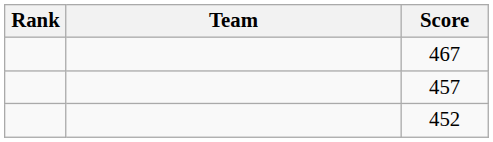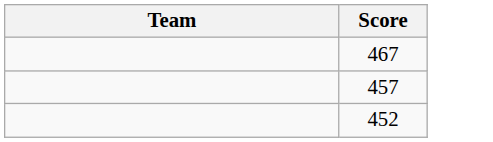 <table class=wikitable style="text-align:center">
 <tr>
-<th width=40>Rank</th>
 <th width=250>Team</th>
 <th width=60>Score</th>
 </tr>
 <tr>
-<td></td>
 <td align=left></td>
 <td>467</td>
 </tr>
 <tr>
-<td></td>
 <td align=left></td>
 <td>457</td>
 </tr>
 <tr>
-<td></td>
 <td align=left></td>
 <td>452</td>
 </tr>
 </table>
